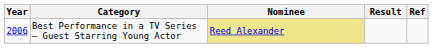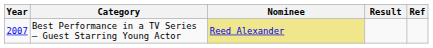 <table class="wikitable" style="width:100%;">
 <tr>
 <th style="width:6%;">Year</th>
 <th style="width:42%;">Category</th>
 <th style="width:37%;">Nominee</th>
 <th style="width:10%;">Result</th>
 <th style="width:5%;">Ref</th>
 </tr>
 <tr>
-<td style="text-align:center;"><a href='#'>2006</a></td>
+<td style="text-align:center;"><a href='#'>2007</a></td>
 <td>Best Performance in a TV Series – Guest Starring Young Actor</td>
 <td style="background: khaki;"><a href='#'>Reed Alexander</a></td>
 <td></td>
 <td style="text-align:center;"></td>
 </tr>
 </table>
